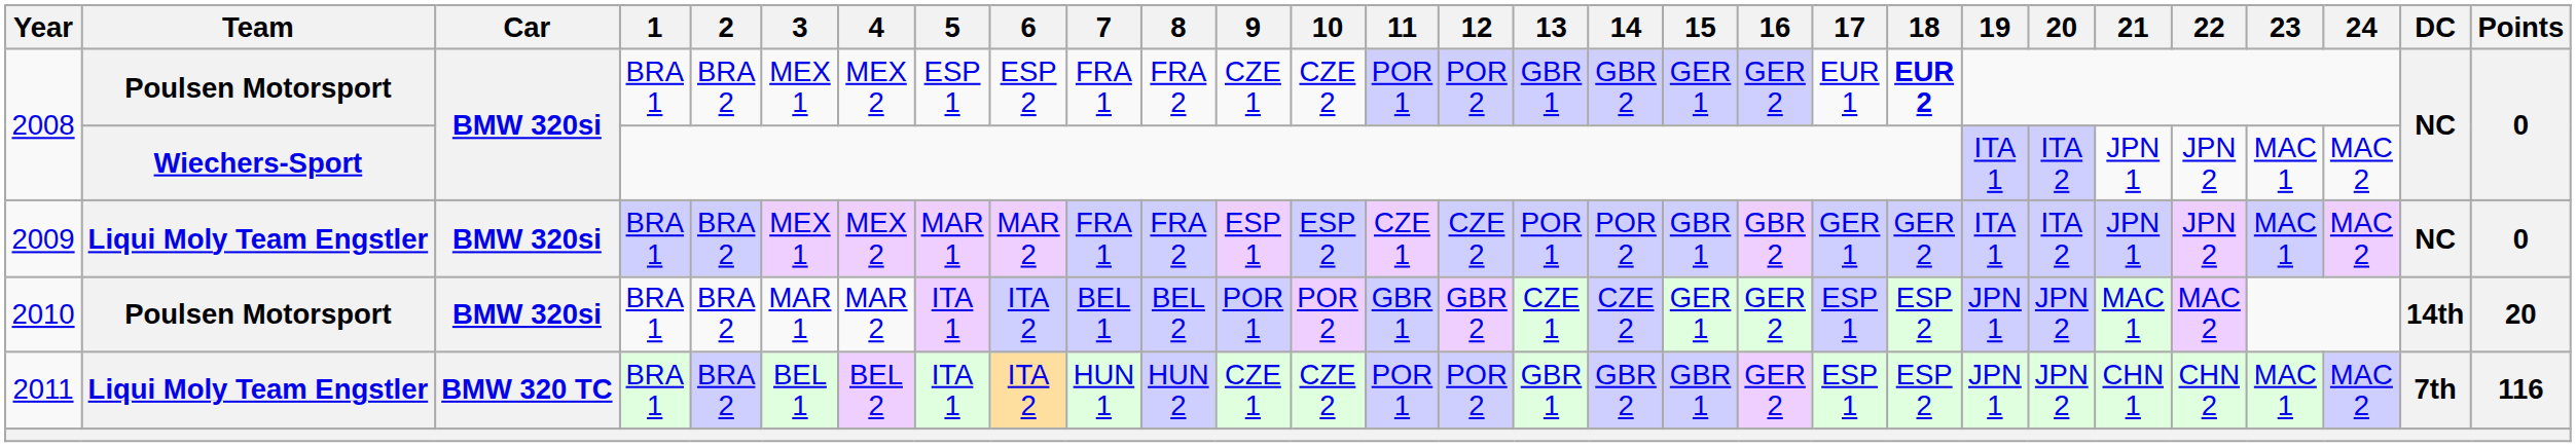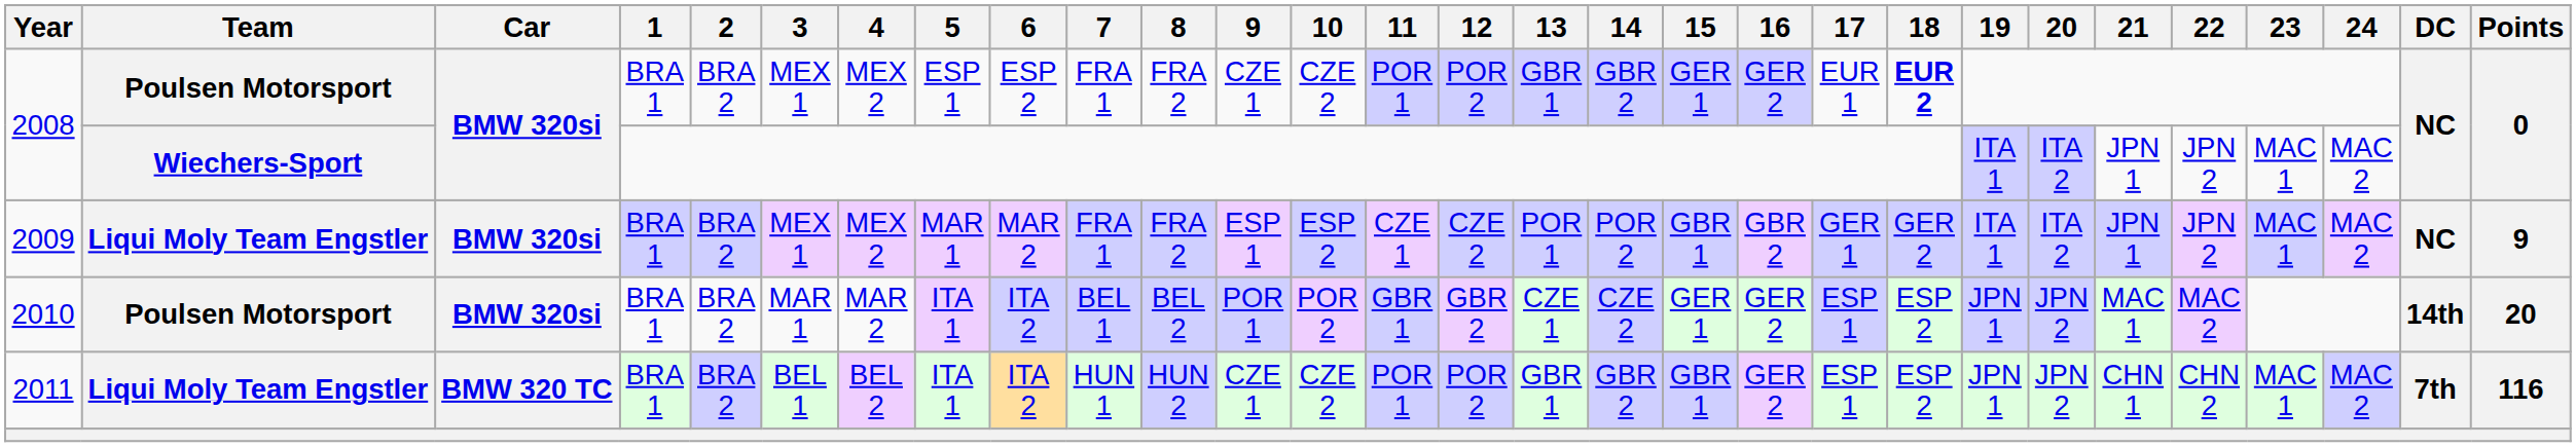 <table class="wikitable" style="text-align:center; font-size:85%">
 <tr>
 <th>Year</th>
 <th>Team</th>
 <th>Car</th>
 <th>1</th>
 <th>2</th>
 <th>3</th>
 <th>4</th>
 <th>5</th>
 <th>6</th>
 <th>7</th>
 <th>8</th>
 <th>9</th>
 <th>10</th>
 <th>11</th>
 <th>12</th>
 <th>13</th>
 <th>14</th>
 <th>15</th>
 <th>16</th>
 <th>17</th>
 <th>18</th>
 <th>19</th>
 <th>20</th>
 <th>21</th>
 <th>22</th>
 <th>23</th>
 <th>24</th>
 <th>DC</th>
 <th>Points</th>
 </tr>
 <tr>
 <td rowspan=2><a href='#'>2008</a></td>
 <th nowrap>Poulsen Motorsport</th>
 <th rowspan=2 nowrap><a href='#'>BMW 320si</a></th>
 <td><a href='#'>BRA<br>1</a></td>
 <td><a href='#'>BRA<br>2</a></td>
 <td><a href='#'>MEX<br>1</a></td>
 <td><a href='#'>MEX<br>2</a></td>
 <td><a href='#'>ESP<br>1</a></td>
 <td><a href='#'>ESP<br>2</a></td>
 <td><a href='#'>FRA<br>1</a></td>
 <td><a href='#'>FRA<br>2</a></td>
 <td><a href='#'>CZE<br>1</a></td>
 <td><a href='#'>CZE<br>2</a></td>
 <td style="background:#cfcfff;"><a href='#'>POR<br>1</a><br></td>
 <td style="background:#cfcfff;"><a href='#'>POR<br>2</a><br></td>
 <td style="background:#cfcfff;"><a href='#'>GBR<br>1</a><br></td>
 <td style="background:#cfcfff;"><a href='#'>GBR<br>2</a><br></td>
 <td style="background:#cfcfff;"><a href='#'>GER<br>1</a><br> </td>
 <td style="background:#cfcfff;"><a href='#'>GER<br>2</a><br></td>
 <td><a href='#'>EUR<br>1</a></td>
 <td><strong><a href='#'>EUR<br>2</a></strong></td>
 <td colspan=6></td>
 <th rowspan=2>NC</th>
 <th rowspan=2>0</th>
 </tr>
 <tr>
 <th nowrap><a href='#'>Wiechers-Sport</a></th>
 <td colspan=18></td>
 <td style="background:#cfcfff;"><a href='#'>ITA<br>1</a><br></td>
 <td style="background:#cfcfff;"><a href='#'>ITA<br>2</a><br></td>
 <td><a href='#'>JPN<br>1</a></td>
 <td><a href='#'>JPN<br>2</a></td>
 <td><a href='#'>MAC<br>1</a></td>
 <td><a href='#'>MAC<br>2</a></td>
 </tr>
 <tr>
 <td><a href='#'>2009</a></td>
 <th nowrap><a href='#'>Liqui Moly Team Engstler</a></th>
 <th nowrap><a href='#'>BMW 320si</a></th>
 <td style="background:#cfcfff;"><a href='#'>BRA<br>1</a><br></td>
 <td style="background:#cfcfff;"><a href='#'>BRA<br>2</a><br></td>
 <td style="background:#efcfff;"><a href='#'>MEX<br>1</a><br></td>
 <td style="background:#efcfff;"><a href='#'>MEX<br>2</a><br></td>
 <td style="background:#efcfff;"><a href='#'>MAR<br>1</a><br></td>
 <td style="background:#efcfff;"><a href='#'>MAR<br>2</a><br></td>
 <td style="background:#cfcfff;"><a href='#'>FRA<br>1</a><br></td>
 <td style="background:#cfcfff;"><a href='#'>FRA<br>2</a><br></td>
 <td style="background:#efcfff;"><a href='#'>ESP<br>1</a><br></td>
 <td style="background:#cfcfff;"><a href='#'>ESP<br>2</a><br></td>
 <td style="background:#efcfff;"><a href='#'>CZE<br>1</a><br></td>
 <td style="background:#cfcfff;"><a href='#'>CZE<br>2</a><br></td>
 <td style="background:#cfcfff;"><a href='#'>POR<br>1</a><br></td>
 <td style="background:#cfcfff;"><a href='#'>POR<br>2</a><br></td>
 <td style="background:#cfcfff;"><a href='#'>GBR<br>1</a><br></td>
 <td style="background:#efcfff;"><a href='#'>GBR<br>2</a><br></td>
 <td style="background:#cfcfff;"><a href='#'>GER<br>1</a><br></td>
 <td style="background:#cfcfff;"><a href='#'>GER<br>2</a><br></td>
 <td style="background:#cfcfff;"><a href='#'>ITA<br>1</a><br></td>
 <td style="background:#cfcfff;"><a href='#'>ITA<br>2</a><br></td>
 <td style="background:#cfcfff;"><a href='#'>JPN<br>1</a><br></td>
 <td style="background:#efcfff;"><a href='#'>JPN<br>2</a><br></td>
 <td style="background:#cfcfff;"><a href='#'>MAC<br>1</a><br></td>
 <td style="background:#efcfff;"><a href='#'>MAC<br>2</a><br></td>
 <th>NC</th>
-<th>0</th>
+<th>9</th>
 </tr>
 <tr>
 <td><a href='#'>2010</a></td>
 <th nowrap>Poulsen Motorsport</th>
 <th nowrap><a href='#'>BMW 320si</a></th>
 <td><a href='#'>BRA<br>1</a></td>
 <td><a href='#'>BRA<br>2</a></td>
 <td><a href='#'>MAR<br>1</a></td>
 <td><a href='#'>MAR<br>2</a></td>
 <td style="background:#efcfff;"><a href='#'>ITA<br>1</a><br></td>
 <td style="background:#cfcfff;"><a href='#'>ITA<br>2</a><br></td>
 <td style="background:#cfcfff;"><a href='#'>BEL<br>1</a><br></td>
 <td style="background:#cfcfff;"><a href='#'>BEL<br>2</a><br></td>
 <td style="background:#cfcfff;"><a href='#'>POR<br>1</a><br></td>
 <td style="background:#efcfff;"><a href='#'>POR<br>2</a><br></td>
 <td style="background:#cfcfff;"><a href='#'>GBR<br>1</a><br></td>
 <td style="background:#efcfff;"><a href='#'>GBR<br>2</a><br></td>
 <td style="background:#dfffdf;"><a href='#'>CZE<br>1</a><br></td>
 <td style="background:#cfcfff;"><a href='#'>CZE<br>2</a><br></td>
 <td style="background:#dfffdf;"><a href='#'>GER<br>1</a><br></td>
 <td style="background:#dfffdf;"><a href='#'>GER<br>2</a><br></td>
 <td style="background:#cfcfff;"><a href='#'>ESP<br>1</a><br></td>
 <td style="background:#dfffdf;"><a href='#'>ESP<br>2</a><br></td>
 <td style="background:#cfcfff;"><a href='#'>JPN<br>1</a><br></td>
 <td style="background:#cfcfff;"><a href='#'>JPN<br>2</a><br></td>
 <td style="background:#dfffdf;"><a href='#'>MAC<br>1</a><br></td>
 <td style="background:#efcfff;"><a href='#'>MAC<br>2</a><br></td>
 <td colspan=2></td>
 <th>14th</th>
 <th>20</th>
 </tr>
 <tr>
 <td><a href='#'>2011</a></td>
 <th nowrap><a href='#'>Liqui Moly Team Engstler</a></th>
 <th nowrap><a href='#'>BMW 320 TC</a></th>
 <td style="background:#dfffdf;"><a href='#'>BRA<br>1</a><br></td>
 <td style="background:#cfcfff;"><a href='#'>BRA<br>2</a><br></td>
 <td style="background:#dfffdf;"><a href='#'>BEL<br>1</a><br></td>
 <td style="background:#efcfff;"><a href='#'>BEL<br>2</a><br></td>
 <td style="background:#dfffdf;"><a href='#'>ITA<br>1</a><br></td>
 <td style="background:#ffdf9f;"><a href='#'>ITA<br>2</a><br></td>
 <td style="background:#dfffdf;"><a href='#'>HUN<br>1</a><br></td>
 <td style="background:#cfcfff;"><a href='#'>HUN<br>2</a><br></td>
 <td style="background:#dfffdf;"><a href='#'>CZE<br>1</a><br></td>
 <td style="background:#dfffdf;"><a href='#'>CZE<br>2</a><br></td>
 <td style="background:#cfcfff;"><a href='#'>POR<br>1</a><br></td>
 <td style="background:#cfcfff;"><a href='#'>POR<br>2</a><br></td>
 <td style="background:#dfffdf;"><a href='#'>GBR<br>1</a><br></td>
 <td style="background:#cfcfff;"><a href='#'>GBR<br>2</a><br></td>
 <td style="background:#cfcfff;"><a href='#'>GBR<br>1</a><br></td>
 <td style="background:#efcfff;"><a href='#'>GER<br>2</a><br></td>
 <td style="background:#dfffdf;"><a href='#'>ESP<br>1</a><br></td>
 <td style="background:#dfffdf;"><a href='#'>ESP<br>2</a><br></td>
 <td style="background:#dfffdf;"><a href='#'>JPN<br>1</a><br></td>
 <td style="background:#dfffdf;"><a href='#'>JPN<br>2</a><br></td>
 <td style="background:#dfffdf;"><a href='#'>CHN<br>1</a><br></td>
 <td style="background:#dfffdf;"><a href='#'>CHN<br>2</a><br></td>
 <td style="background:#dfffdf;"><a href='#'>MAC<br>1</a><br></td>
 <td style="background:#cfcfff;"><a href='#'>MAC<br>2</a><br></td>
 <th>7th</th>
 <th>116</th>
 </tr>
 <tr>
 <th colspan="29"></th>
 </tr>
 </table>
